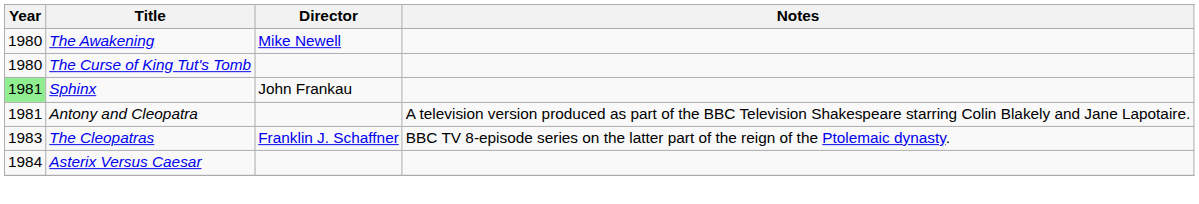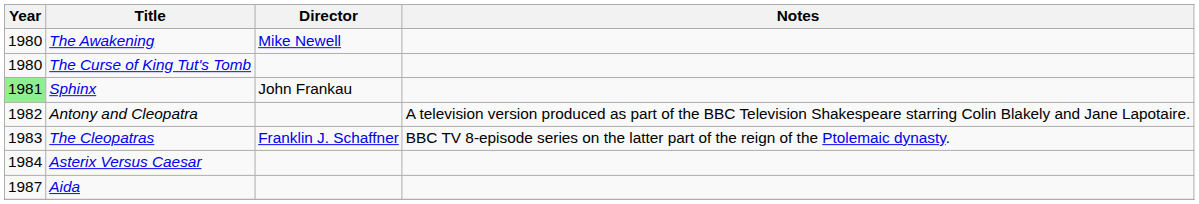 <table class="wikitable sortable">
 <tr>
 <th>Year</th>
 <th>Title</th>
 <th>Director</th>
 <th>Notes</th>
 </tr>
 <tr>
 <td>1980</td>
 <td><em><a href='#'>The Awakening</a></em></td>
 <td><a href='#'>Mike Newell</a></td>
 <td></td>
 </tr>
 <tr>
 <td>1980</td>
 <td><em><a href='#'>The Curse of King Tut's Tomb</a></em></td>
 <td></td>
 <td></td>
 </tr>
 <tr>
 <td style="background: lightgreen;">1981</td>
 <td><em><a href='#'>Sphinx</a></em></td>
 <td>John Frankau</td>
 <td></td>
 </tr>
 <tr>
-<td>1981</td>
+<td>1982</td>
 <td><em>Antony and Cleopatra</em></td>
 <td></td>
 <td>A television version produced as part of the BBC Television Shakespeare starring Colin Blakely and Jane Lapotaire.</td>
 </tr>
 <tr>
 <td>1983</td>
 <td><em><a href='#'>The Cleopatras</a></em></td>
 <td><a href='#'>Franklin J. Schaffner</a></td>
 <td>BBC TV 8-episode series on the latter part of the reign of the <a href='#'>Ptolemaic dynasty</a>.</td>
 </tr>
 <tr>
 <td>1984</td>
 <td><em><a href='#'>Asterix Versus Caesar</a></em></td>
 <td></td>
 <td></td>
 </tr>
 <tr>
+<td>1987</td>
+<td><em><a href='#'>Aida</a></em></td>
+<td></td>
+<td></td>
+</tr>
+<tr>
 </tr>
 </table>
